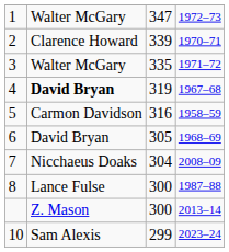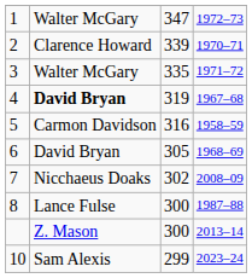 <table class="wikitable">
 <tr>
 </tr>
 <tr>
 <td>1</td>
 <td>Walter McGary</td>
 <td>347</td>
 <td style="font-size:80%;"><a href='#'>1972–73</a></td>
 </tr>
 <tr>
 <td>2</td>
 <td>Clarence Howard</td>
 <td>339</td>
 <td style="font-size:80%;"><a href='#'>1970–71</a></td>
 </tr>
 <tr>
 <td>3</td>
 <td>Walter McGary</td>
 <td>335</td>
 <td style="font-size:80%;"><a href='#'>1971–72</a></td>
 </tr>
 <tr>
 <td>4</td>
 <td><strong>David Bryan</strong></td>
 <td>319</td>
 <td style="font-size:80%;"><a href='#'>1967–68</a></td>
 </tr>
 <tr>
 <td>5</td>
 <td>Carmon Davidson</td>
 <td>316</td>
 <td style="font-size:80%;"><a href='#'>1958–59</a></td>
 </tr>
 <tr>
 <td>6</td>
 <td>David Bryan</td>
 <td>305</td>
 <td style="font-size:80%;"><a href='#'>1968–69</a></td>
 </tr>
 <tr>
 <td>7</td>
 <td>Nicchaeus Doaks</td>
-<td>304</td>
+<td>302</td>
 <td style="font-size:80%;"><a href='#'>2008–09</a></td>
 </tr>
 <tr>
 <td>8</td>
 <td>Lance Fulse</td>
 <td>300</td>
 <td style="font-size:80%;"><a href='#'>1987–88</a></td>
 </tr>
 <tr>
 <td></td>
 <td><a href='#'>Z. Mason</a></td>
 <td>300</td>
 <td style="font-size:80%;"><a href='#'>2013–14</a></td>
 </tr>
 <tr>
 <td>10</td>
 <td>Sam Alexis</td>
 <td>299</td>
 <td style="font-size:80%;"><a href='#'>2023–24</a></td>
 </tr>
 </table>
